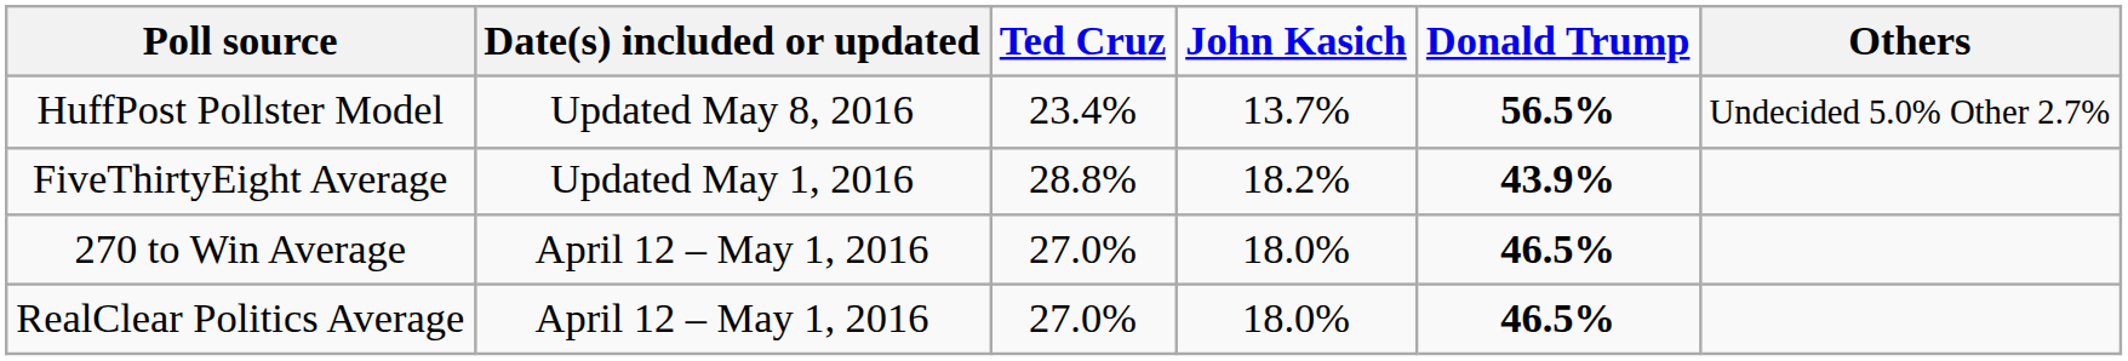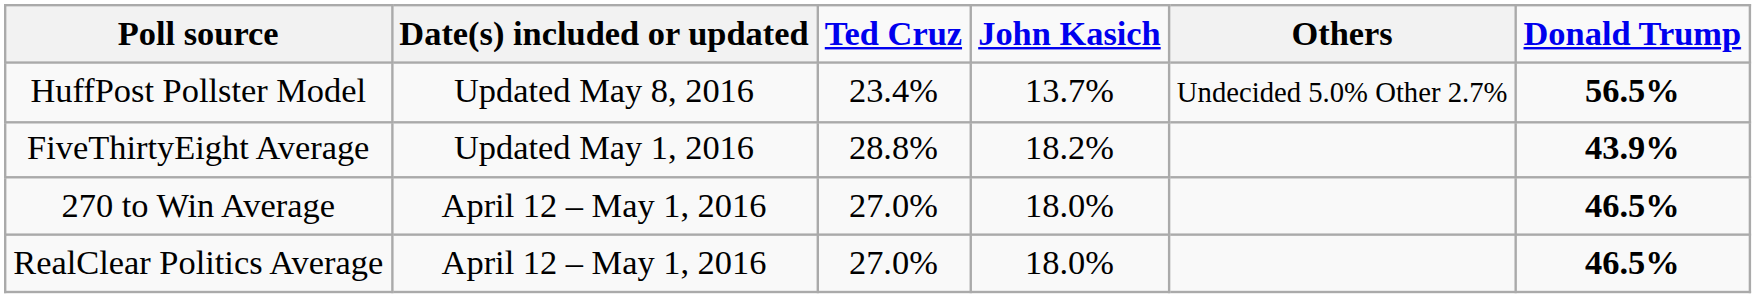 <table class="wikitable sortable tpl-blanktable" style="text-align:center;font-size:90%;line-height:17px">
 <tr>
 <th>Poll source</th>
 <th>Date(s) included or updated</th>
 <td><strong><a href='#'>Ted Cruz</a></strong></td>
 <td><strong><a href='#'>John Kasich</a></strong></td>
+<th>Others</th>
 <td><strong><a href='#'>Donald Trump</a></strong></td>
-<th>Others</th>
 </tr>
 <tr>
 <td>HuffPost Pollster Model</td>
 <td>Updated May 8, 2016</td>
 <td>23.4%</td>
 <td>13.7%</td>
+<td><small>Undecided 5.0% Other 2.7%</small></td>
 <td><strong>56.5%</strong></td>
-<td><small>Undecided 5.0% Other 2.7%</small></td>
 </tr>
 <tr>
 <td>FiveThirtyEight Average</td>
 <td>Updated May 1, 2016</td>
 <td>28.8%</td>
 <td>18.2%</td>
+<td></td>
 <td><strong>43.9%</strong></td>
-<td></td>
 </tr>
 <tr>
 <td>270 to Win Average</td>
 <td>April 12 – May 1, 2016</td>
 <td>27.0%</td>
 <td>18.0%</td>
+<td></td>
 <td><strong>46.5%</strong></td>
-<td></td>
 </tr>
 <tr>
 <td>RealClear Politics Average</td>
 <td>April 12 – May 1, 2016</td>
 <td>27.0%</td>
 <td>18.0%</td>
+<td></td>
 <td><strong>46.5%</strong></td>
-<td></td>
 </tr>
 </table>
